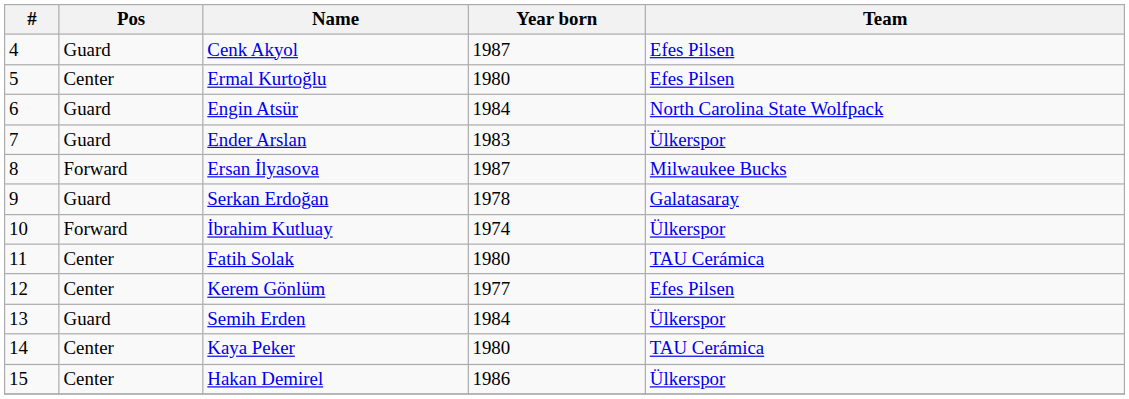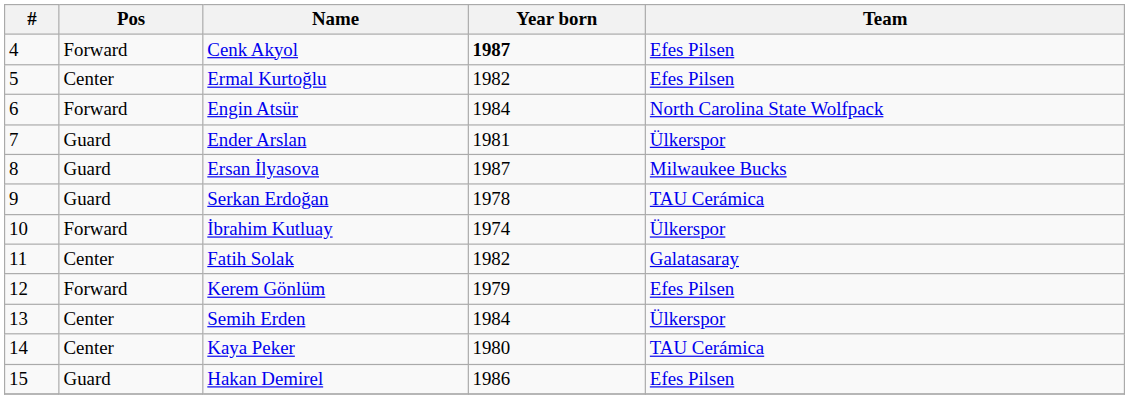 <table class="wikitable" width=60%>
 <tr>
 <th>#</th>
 <th>Pos</th>
 <th>Name</th>
 <th>Year born</th>
 <th>Team</th>
 </tr>
 <tr>
 <td>4</td>
-<td>Guard</td>
+<td>Forward</td>
 <td><a href='#'>Cenk Akyol</a></td>
-<td>1987</td>
+<td><strong>1987</strong></td>
 <td> <a href='#'>Efes Pilsen</a></td>
 </tr>
 <tr>
 <td>5</td>
 <td>Center</td>
 <td><a href='#'>Ermal Kurtoğlu</a></td>
-<td>1980</td>
+<td>1982</td>
 <td> <a href='#'>Efes Pilsen</a></td>
 </tr>
 <tr>
 <td>6</td>
-<td>Guard</td>
+<td>Forward</td>
 <td><a href='#'>Engin Atsür</a></td>
 <td>1984</td>
 <td> <a href='#'>North Carolina State Wolfpack</a></td>
 </tr>
 <tr>
 <td>7</td>
 <td>Guard</td>
 <td><a href='#'>Ender Arslan</a></td>
-<td>1983</td>
+<td>1981</td>
 <td> <a href='#'>Ülkerspor</a></td>
 </tr>
 <tr>
 <td>8</td>
-<td>Forward</td>
+<td>Guard</td>
 <td><a href='#'>Ersan İlyasova</a></td>
 <td>1987</td>
 <td> <a href='#'>Milwaukee Bucks</a></td>
 </tr>
 <tr>
 <td>9</td>
 <td>Guard</td>
 <td><a href='#'>Serkan Erdoğan</a></td>
 <td>1978</td>
-<td> <a href='#'>Galatasaray</a></td>
+<td> <a href='#'>TAU Cerámica</a></td>
 </tr>
 <tr>
 <td>10</td>
 <td>Forward</td>
 <td><a href='#'>İbrahim Kutluay</a></td>
 <td>1974</td>
 <td> <a href='#'>Ülkerspor</a></td>
 </tr>
 <tr>
 <td>11</td>
 <td>Center</td>
 <td><a href='#'>Fatih Solak</a></td>
-<td>1980</td>
-<td> <a href='#'>TAU Cerámica</a></td>
+<td>1982</td>
+<td> <a href='#'>Galatasaray</a></td>
 </tr>
 <tr>
 <td>12</td>
-<td>Center</td>
+<td>Forward</td>
 <td><a href='#'>Kerem Gönlüm</a></td>
-<td>1977</td>
+<td>1979</td>
 <td> <a href='#'>Efes Pilsen</a></td>
 </tr>
 <tr>
 <td>13</td>
-<td>Guard</td>
+<td>Center</td>
 <td><a href='#'>Semih Erden</a></td>
 <td>1984</td>
 <td> <a href='#'>Ülkerspor</a></td>
 </tr>
 <tr>
 <td>14</td>
 <td>Center</td>
 <td><a href='#'>Kaya Peker</a></td>
 <td>1980</td>
 <td> <a href='#'>TAU Cerámica</a></td>
 </tr>
 <tr>
 <td>15</td>
-<td>Center</td>
+<td>Guard</td>
 <td><a href='#'>Hakan Demirel</a></td>
 <td>1986</td>
-<td> <a href='#'>Ülkerspor</a></td>
+<td> <a href='#'>Efes Pilsen</a></td>
 </tr>
 <tr>
 </tr>
 </table>
